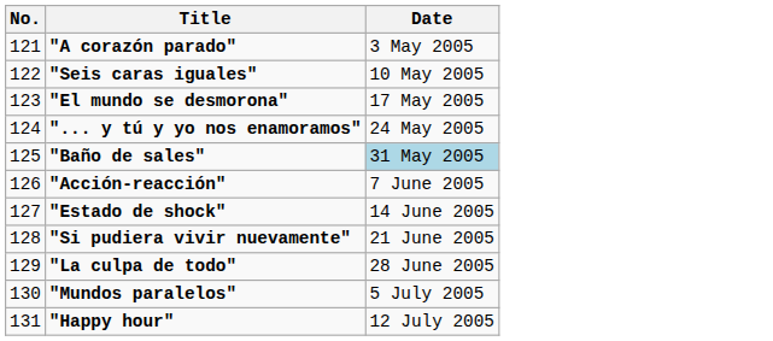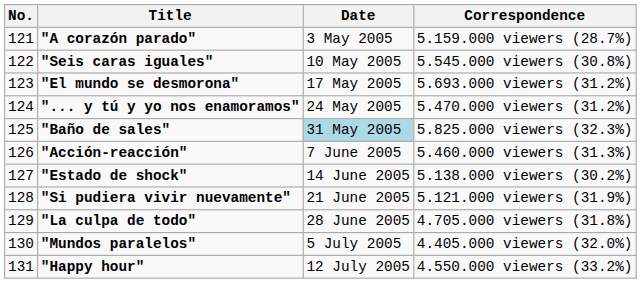 <table class="sortable wikitable" style="font-size:97%">
 <tr>
 <th>No.</th>
 <th>Title</th>
 <th>Date</th>
+<th>Correspondence</th>
 </tr>
 <tr>
 <td>121</td>
 <td><strong>"A corazón parado"</strong></td>
 <td>3 May 2005</td>
+<td>5.159.000 viewers (28.7%)</td>
 </tr>
 <tr>
 <td>122</td>
 <td><strong>"Seis caras iguales"</strong></td>
 <td>10 May 2005</td>
+<td>5.545.000 viewers (30.8%)</td>
 </tr>
 <tr>
 <td>123</td>
 <td><strong>"El mundo se desmorona"</strong></td>
 <td>17 May 2005</td>
+<td>5.693.000 viewers (31.2%)</td>
 </tr>
 <tr>
 <td>124</td>
 <td><strong>"... y tú y yo nos enamoramos"</strong></td>
 <td>24 May 2005</td>
+<td>5.470.000 viewers (31.2%)</td>
 </tr>
 <tr>
 <td>125</td>
 <td><strong>"Baño de sales"</strong></td>
 <td style="background: lightblue;">31 May 2005</td>
+<td>5.825.000 viewers (32.3%)</td>
 </tr>
 <tr>
 <td>126</td>
 <td><strong>"Acción-reacción"</strong></td>
 <td>7 June 2005</td>
+<td>5.460.000 viewers (31.3%)</td>
 </tr>
 <tr>
 <td>127</td>
 <td><strong>"Estado de shock"</strong></td>
 <td>14 June 2005</td>
+<td>5.138.000 viewers (30.2%)</td>
 </tr>
 <tr>
 <td>128</td>
 <td><strong>"Si pudiera vivir nuevamente"</strong></td>
 <td>21 June 2005</td>
+<td>5.121.000 viewers (31.9%)</td>
 </tr>
 <tr>
 <td>129</td>
 <td><strong>"La culpa de todo"</strong></td>
 <td>28 June 2005</td>
+<td>4.705.000 viewers (31.8%)</td>
 </tr>
 <tr>
 <td>130</td>
 <td><strong>"Mundos paralelos"</strong></td>
 <td>5 July 2005</td>
+<td>4.405.000 viewers (32.0%)</td>
 </tr>
 <tr>
 <td>131</td>
 <td><strong>"Happy hour"</strong></td>
 <td>12 July 2005</td>
+<td>4.550.000 viewers (33.2%)</td>
 </tr>
 </table>
